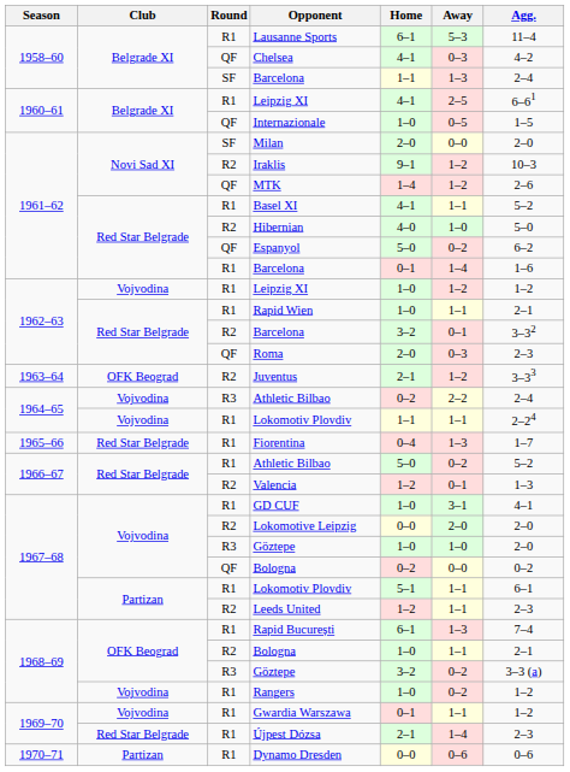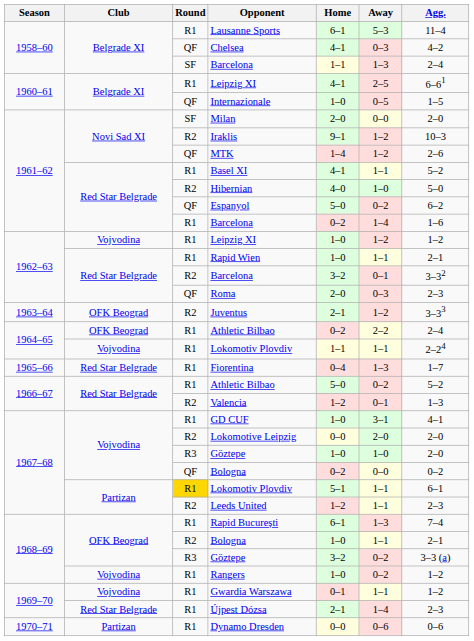 <table class="wikitable" style="font-size:95%; text-align: center;">
 <tr>
 <th width="80">Season</th>
 <th width="150">Club</th>
 <th width="30">Round</th>
 <th width="150">Opponent</th>
 <th width="55">Home</th>
 <th width="55">Away</th>
 <th width="90"><a href='#'>Agg.</a></th>
 </tr>
 <tr>
 <td rowspan=3><a href='#'>1958–60</a></td>
 <td rowspan=3><a href='#'>Belgrade XI</a></td>
 <td>R1</td>
 <td align="left"> <a href='#'>Lausanne Sports</a></td>
 <td bgcolor="#ddffdd">6–1</td>
 <td bgcolor="#ddffdd">5–3</td>
 <td>11–4</td>
 </tr>
 <tr>
 <td>QF</td>
 <td align="left"> <a href='#'>Chelsea</a></td>
 <td bgcolor="#ddffdd">4–1</td>
 <td bgcolor="#ffdddd">0–3</td>
 <td>4–2</td>
 </tr>
 <tr>
 <td>SF</td>
 <td align="left"> <a href='#'>Barcelona</a></td>
 <td bgcolor="#ffffdd">1–1</td>
 <td bgcolor="#ffdddd">1–3</td>
 <td>2–4</td>
 </tr>
 <tr>
 <td rowspan=2><a href='#'>1960–61</a></td>
 <td rowspan=2><a href='#'>Belgrade XI</a></td>
 <td>R1</td>
 <td align="left"> <a href='#'>Leipzig XI</a></td>
 <td bgcolor="#ddffdd">4–1</td>
 <td bgcolor="#ffdddd">2–5</td>
 <td>6–6<sup>1</sup></td>
 </tr>
 <tr>
 <td>QF</td>
 <td align="left"> <a href='#'>Internazionale</a></td>
 <td bgcolor="#ddffdd">1–0</td>
 <td bgcolor="#ffdddd">0–5</td>
 <td>1–5</td>
 </tr>
 <tr>
 <td rowspan=7><a href='#'>1961–62</a></td>
 <td rowspan=3><a href='#'>Novi Sad XI</a></td>
 <td>SF</td>
 <td align="left"> <a href='#'>Milan</a></td>
 <td bgcolor="#ddffdd">2–0</td>
 <td bgcolor="#ffffdd">0–0</td>
 <td>2–0</td>
 </tr>
 <tr>
 <td>R2</td>
 <td align="left"> <a href='#'>Iraklis</a></td>
 <td bgcolor="#ddffdd">9–1</td>
 <td bgcolor="#ffdddd">1–2</td>
 <td>10–3</td>
 </tr>
 <tr>
 <td>QF</td>
 <td align="left"> <a href='#'>MTK</a></td>
 <td bgcolor="#ffdddd">1–4</td>
 <td bgcolor="#ffdddd">1–2</td>
 <td>2–6</td>
 </tr>
 <tr>
 <td rowspan=4><a href='#'>Red Star Belgrade</a></td>
 <td>R1</td>
 <td align="left"> <a href='#'>Basel XI</a></td>
 <td bgcolor="#ddffdd">4–1</td>
 <td bgcolor="#ffffdd">1–1</td>
 <td>5–2</td>
 </tr>
 <tr>
 <td>R2</td>
 <td align="left"> <a href='#'>Hibernian</a></td>
 <td bgcolor="#ddffdd">4–0</td>
 <td bgcolor="#ddffdd">1–0</td>
 <td>5–0</td>
 </tr>
 <tr>
 <td>QF</td>
 <td align="left"> <a href='#'>Espanyol</a></td>
 <td bgcolor="#ddffdd">5–0</td>
 <td bgcolor="#ffdddd">0–2</td>
 <td>6–2</td>
 </tr>
 <tr>
 <td>R1</td>
 <td align="left"> <a href='#'>Barcelona</a></td>
-<td bgcolor="#ffdddd">0–1</td>
+<td bgcolor="#ffdddd">0–2</td>
 <td bgcolor="#ffdddd">1–4</td>
 <td>1–6</td>
 </tr>
 <tr>
 <td rowspan=4><a href='#'>1962–63</a></td>
 <td><a href='#'>Vojvodina</a></td>
 <td>R1</td>
 <td align="left"> <a href='#'>Leipzig XI</a></td>
 <td bgcolor="#ddffdd">1–0</td>
 <td bgcolor="#ffdddd">1–2</td>
 <td>1–2</td>
 </tr>
 <tr>
 <td rowspan=3><a href='#'>Red Star Belgrade</a></td>
 <td>R1</td>
 <td align="left"> <a href='#'>Rapid Wien</a></td>
 <td bgcolor="#ddffdd">1–0</td>
 <td bgcolor="#ffffdd">1–1</td>
 <td>2–1</td>
 </tr>
 <tr>
 <td>R2</td>
 <td align="left"> <a href='#'>Barcelona</a></td>
 <td bgcolor="#ddffdd">3–2</td>
 <td bgcolor="#ffdddd">0–1</td>
 <td>3–3<sup>2</sup></td>
 </tr>
 <tr>
 <td>QF</td>
 <td align="left"> <a href='#'>Roma</a></td>
 <td bgcolor="#ddffdd">2–0</td>
 <td bgcolor="#ffdddd">0–3</td>
 <td>2–3</td>
 </tr>
 <tr>
 <td><a href='#'>1963–64</a></td>
 <td><a href='#'>OFK Beograd</a></td>
 <td>R2</td>
 <td align="left"> <a href='#'>Juventus</a></td>
 <td bgcolor="#ddffdd">2–1</td>
 <td bgcolor="#ffdddd">1–2</td>
 <td>3–3<sup>3</sup></td>
 </tr>
 <tr>
 <td rowspan=2><a href='#'>1964–65</a></td>
-<td><a href='#'>Vojvodina</a></td>
-<td>R3</td>
+<td><a href='#'>OFK Beograd</a></td>
+<td>R1</td>
 <td align="left"> <a href='#'>Athletic Bilbao</a></td>
 <td bgcolor="#ffdddd">0–2</td>
 <td bgcolor="#ffffdd">2–2</td>
 <td>2–4</td>
 </tr>
 <tr>
 <td><a href='#'>Vojvodina</a></td>
 <td>R1</td>
 <td align="left"> <a href='#'>Lokomotiv Plovdiv</a></td>
 <td bgcolor="#ffffdd">1–1</td>
 <td bgcolor="#ffffdd">1–1</td>
 <td>2–2<sup>4</sup></td>
 </tr>
 <tr>
 <td><a href='#'>1965–66</a></td>
 <td><a href='#'>Red Star Belgrade</a></td>
 <td>R1</td>
 <td align="left"> <a href='#'>Fiorentina</a></td>
 <td bgcolor="#ffdddd">0–4</td>
 <td bgcolor="#ffdddd">1–3</td>
 <td>1–7</td>
 </tr>
 <tr>
 <td rowspan=2><a href='#'>1966–67</a></td>
 <td rowspan=2><a href='#'>Red Star Belgrade</a></td>
 <td>R1</td>
 <td align="left"> <a href='#'>Athletic Bilbao</a></td>
 <td bgcolor="#ddffdd">5–0</td>
 <td bgcolor="#ffdddd">0–2</td>
 <td>5–2</td>
 </tr>
 <tr>
 <td>R2</td>
 <td align="left"> <a href='#'>Valencia</a></td>
 <td bgcolor="#ffdddd">1–2</td>
 <td bgcolor="#ffdddd">0–1</td>
 <td>1–3</td>
 </tr>
 <tr>
 <td rowspan=6><a href='#'>1967–68</a></td>
 <td rowspan=4><a href='#'>Vojvodina</a></td>
 <td>R1</td>
 <td align="left"> <a href='#'>GD CUF</a></td>
 <td bgcolor="#ddffdd">1–0</td>
 <td bgcolor="#ddffdd">3–1</td>
 <td>4–1</td>
 </tr>
 <tr>
 <td>R2</td>
 <td align="left"> <a href='#'>Lokomotive Leipzig</a></td>
 <td bgcolor="#ffffdd">0–0</td>
 <td bgcolor="#ddffdd">2–0</td>
 <td>2–0</td>
 </tr>
 <tr>
 <td>R3</td>
 <td align="left"> <a href='#'>Göztepe</a></td>
 <td bgcolor="#ddffdd">1–0</td>
 <td bgcolor="#ddffdd">1–0</td>
 <td>2–0</td>
 </tr>
 <tr>
 <td>QF</td>
 <td align="left"> <a href='#'>Bologna</a></td>
 <td bgcolor="#ffdddd">0–2</td>
 <td bgcolor="#ffffdd">0–0</td>
 <td>0–2</td>
 </tr>
 <tr>
 <td rowspan=2><a href='#'>Partizan</a></td>
-<td>R1</td>
+<td style="background: gold;">R1</td>
 <td align="left"> <a href='#'>Lokomotiv Plovdiv</a></td>
 <td bgcolor="#ddffdd">5–1</td>
 <td bgcolor="#ffffdd">1–1</td>
 <td>6–1</td>
 </tr>
 <tr>
 <td>R2</td>
 <td align="left"> <a href='#'>Leeds United</a></td>
 <td bgcolor="#ffdddd">1–2</td>
 <td bgcolor="#ffffdd">1–1</td>
 <td>2–3</td>
 </tr>
 <tr>
 <td rowspan=4><a href='#'>1968–69</a></td>
 <td rowspan=3><a href='#'>OFK Beograd</a></td>
 <td>R1</td>
 <td align="left"> <a href='#'>Rapid București</a></td>
 <td bgcolor="#ddffdd">6–1</td>
 <td bgcolor="#ffdddd">1–3</td>
 <td>7–4</td>
 </tr>
 <tr>
 <td>R2</td>
 <td align="left"> <a href='#'>Bologna</a></td>
 <td bgcolor="#ddffdd">1–0</td>
 <td bgcolor="#ffffdd">1–1</td>
 <td>2–1</td>
 </tr>
 <tr>
 <td>R3</td>
 <td align="left"> <a href='#'>Göztepe</a></td>
 <td bgcolor="#ddffdd">3–2</td>
 <td bgcolor="#ffdddd">0–2</td>
 <td>3–3 (<a href='#'>a</a>)</td>
 </tr>
 <tr>
 <td><a href='#'>Vojvodina</a></td>
 <td>R1</td>
 <td align="left"> <a href='#'>Rangers</a></td>
 <td bgcolor="#ddffdd">1–0</td>
 <td bgcolor="#ffdddd">0–2</td>
 <td>1–2</td>
 </tr>
 <tr>
 <td rowspan=2><a href='#'>1969–70</a></td>
 <td><a href='#'>Vojvodina</a></td>
 <td>R1</td>
 <td align="left"> <a href='#'>Gwardia Warszawa</a></td>
 <td bgcolor="#ffdddd">0–1</td>
 <td bgcolor="#ffffdd">1–1</td>
 <td>1–2</td>
 </tr>
 <tr>
 <td><a href='#'>Red Star Belgrade</a></td>
 <td>R1</td>
 <td align="left"> <a href='#'>Újpest Dózsa</a></td>
 <td bgcolor="#ddffdd">2–1</td>
 <td bgcolor="#ffdddd">1–4</td>
 <td>2–3</td>
 </tr>
 <tr>
 <td><a href='#'>1970–71</a></td>
 <td><a href='#'>Partizan</a></td>
 <td>R1</td>
 <td align="left"> <a href='#'>Dynamo Dresden</a></td>
 <td bgcolor="#ffffdd">0–0</td>
 <td bgcolor="#ffdddd">0–6</td>
 <td>0–6</td>
 </tr>
 </table>
